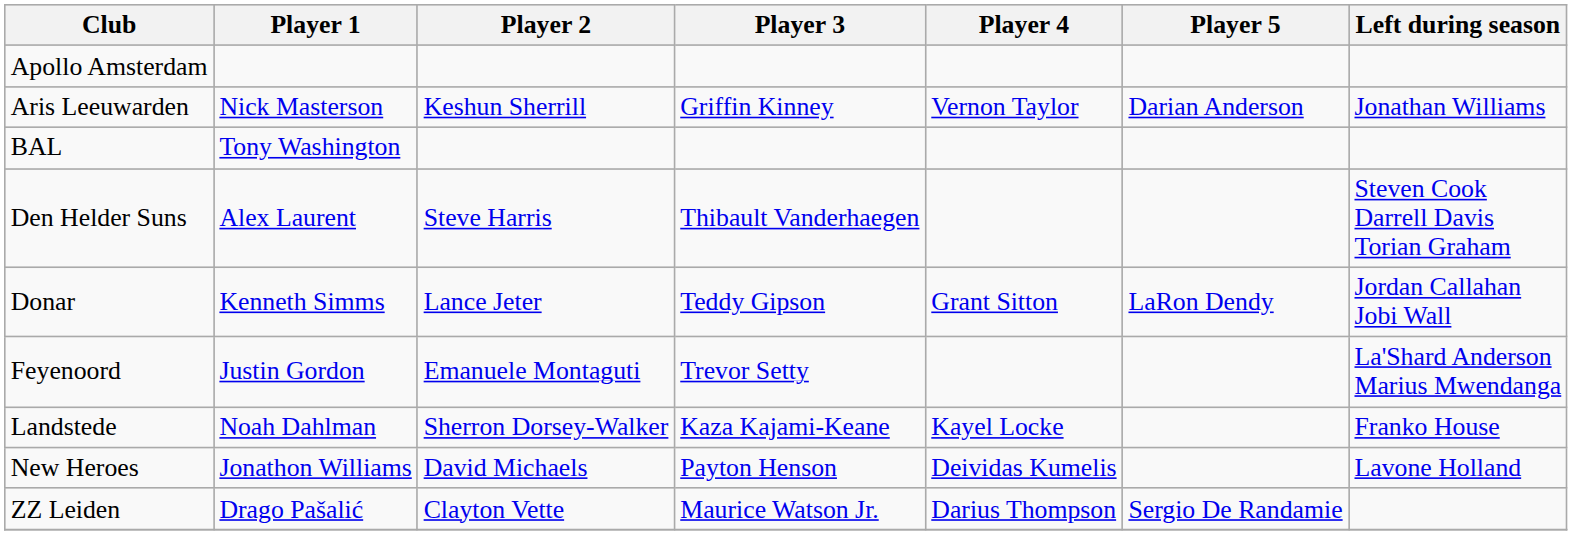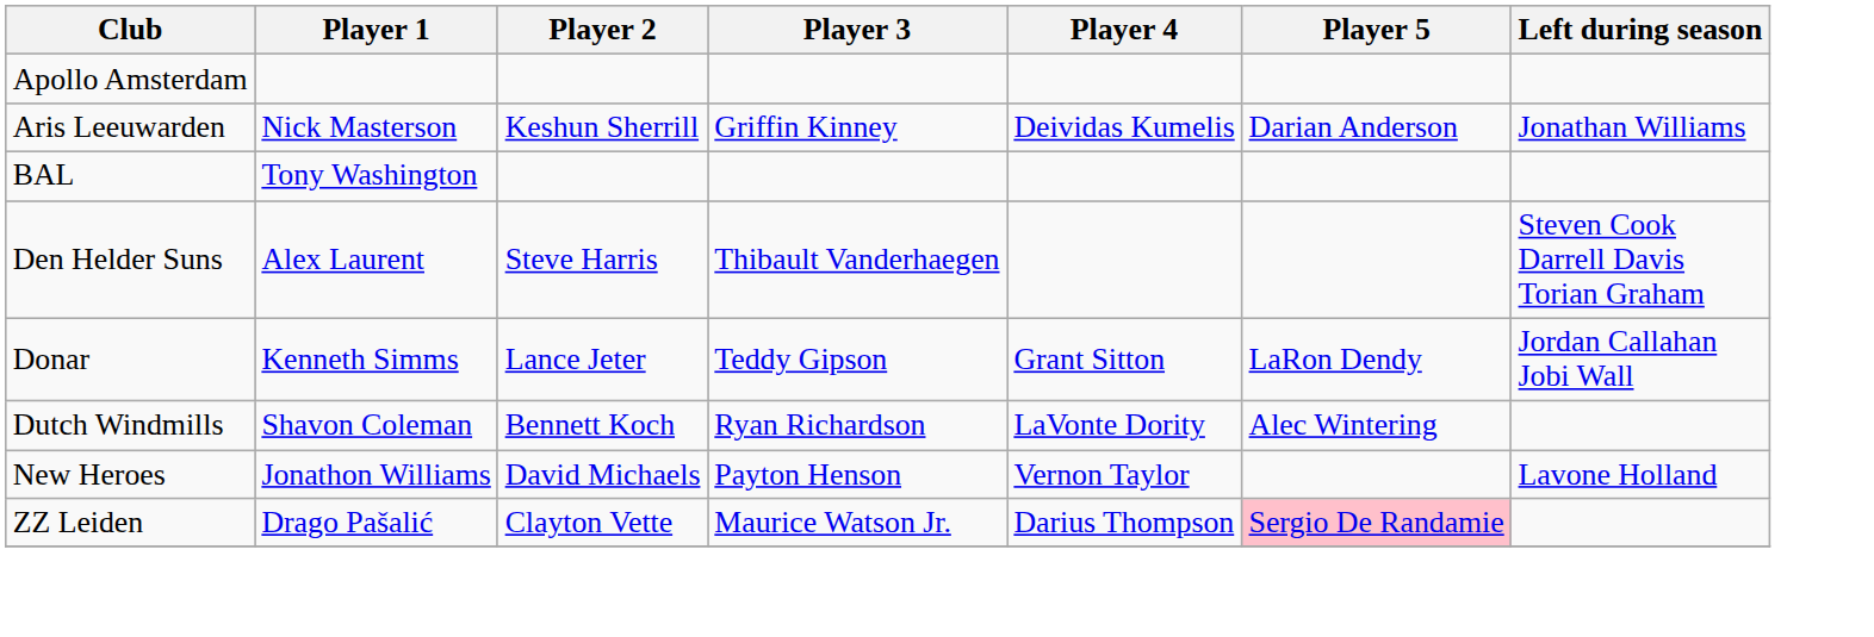 <table class="wikitable">
 <tr>
 <th>Club</th>
 <th>Player 1</th>
 <th>Player 2</th>
 <th>Player 3</th>
 <th>Player 4</th>
 <th>Player 5</th>
 <th>Left during season</th>
 </tr>
 <tr>
 <td>Apollo Amsterdam</td>
 <td></td>
 <td></td>
 <td></td>
 <td></td>
 <td></td>
 <td></td>
 </tr>
 <tr>
 <td>Aris Leeuwarden</td>
 <td> <a href='#'>Nick Masterson</a></td>
 <td> <a href='#'>Keshun Sherrill</a></td>
 <td> <a href='#'>Griffin Kinney</a></td>
-<td> <a href='#'>Vernon Taylor</a></td>
+<td> <a href='#'>Deividas Kumelis</a></td>
 <td> <a href='#'>Darian Anderson</a></td>
 <td> <a href='#'>Jonathan Williams</a></td>
 </tr>
 <tr>
 <td>BAL</td>
 <td> <a href='#'>Tony Washington</a></td>
 <td></td>
 <td></td>
 <td></td>
 <td></td>
 <td></td>
 </tr>
 <tr>
 <td>Den Helder Suns</td>
 <td> <a href='#'>Alex Laurent</a></td>
 <td> <a href='#'>Steve Harris</a></td>
 <td> <a href='#'>Thibault Vanderhaegen</a></td>
 <td></td>
 <td></td>
 <td> <a href='#'>Steven Cook</a><br> <a href='#'>Darrell Davis</a><br> <a href='#'>Torian Graham</a></td>
 </tr>
 <tr>
 <td>Donar</td>
 <td> <a href='#'>Kenneth Simms</a></td>
 <td> <a href='#'>Lance Jeter</a></td>
 <td> <a href='#'>Teddy Gipson</a></td>
 <td> <a href='#'>Grant Sitton</a></td>
 <td> <a href='#'>LaRon Dendy</a></td>
 <td> <a href='#'>Jordan Callahan</a><br>  <a href='#'>Jobi Wall</a></td>
 </tr>
 <tr>
-<td>Feyenoord</td>
-<td> <a href='#'>Justin Gordon</a></td>
-<td> <a href='#'>Emanuele Montaguti</a></td>
-<td> <a href='#'>Trevor Setty</a></td>
+<td>Dutch Windmills</td>
+<td> <a href='#'>Shavon Coleman</a></td>
+<td> <a href='#'>Bennett Koch</a></td>
+<td> <a href='#'>Ryan Richardson</a></td>
+<td> <a href='#'>LaVonte Dority</a></td>
+<td> <a href='#'>Alec Wintering</a></td>
 <td></td>
-<td></td>
-<td> <a href='#'>La'Shard Anderson</a><br> <a href='#'>Marius Mwendanga</a></td>
-</tr>
-<tr>
-<td>Landstede</td>
-<td> <a href='#'>Noah Dahlman</a></td>
-<td> <a href='#'>Sherron Dorsey-Walker</a></td>
-<td> <a href='#'>Kaza Kajami-Keane</a></td>
-<td> <a href='#'>Kayel Locke</a></td>
-<td></td>
-<td> <a href='#'>Franko House</a></td>
 </tr>
 <tr>
 <td>New Heroes</td>
 <td> <a href='#'>Jonathon Williams</a></td>
 <td> <a href='#'>David Michaels</a></td>
 <td> <a href='#'>Payton Henson</a></td>
-<td> <a href='#'>Deividas Kumelis</a></td>
+<td> <a href='#'>Vernon Taylor</a></td>
 <td></td>
 <td> <a href='#'>Lavone Holland</a></td>
 </tr>
 <tr>
 <td>ZZ Leiden</td>
 <td> <a href='#'>Drago Pašalić</a></td>
 <td> <a href='#'>Clayton Vette</a></td>
 <td> <a href='#'>Maurice Watson Jr.</a></td>
 <td> <a href='#'>Darius Thompson</a></td>
-<td> <a href='#'>Sergio De Randamie</a></td>
+<td style="background: pink;"> <a href='#'>Sergio De Randamie</a></td>
 <td></td>
 </tr>
 <tr>
 </tr>
 </table>
